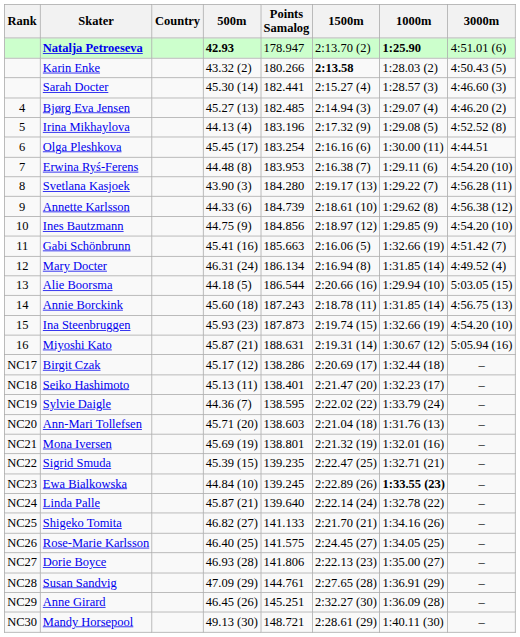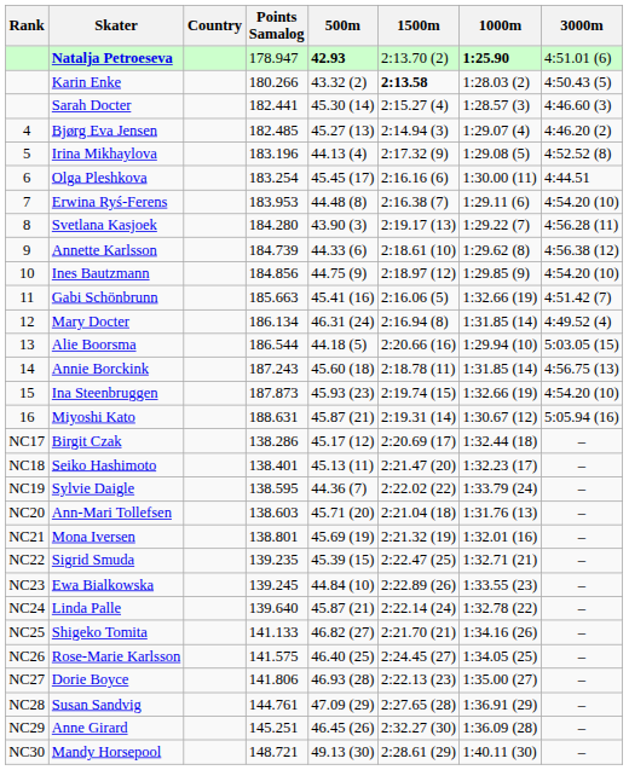 <table class="wikitable sortable" style="text-align:left">
 <tr>
 <th>Rank</th>
 <th>Skater</th>
 <th>Country</th>
+<th>Points <br> Samalog</th>
 <th>500m</th>
-<th>Points <br> Samalog</th>
 <th>1500m</th>
 <th>1000m</th>
 <th>3000m</th>
 </tr>
 <tr bgcolor=ccffcc>
 <td style="text-align:center"></td>
 <td><strong><a href='#'>Natalja Petroeseva</a></strong></td>
 <td></td>
+<td>178.947</td>
 <td><strong>42.93</strong> </td>
-<td>178.947</td>
 <td>2:13.70 (2)</td>
 <td><strong>1:25.90</strong> </td>
 <td>4:51.01 (6)</td>
 </tr>
 <tr>
 <td style="text-align:center"></td>
 <td><a href='#'>Karin Enke</a></td>
 <td></td>
+<td>180.266</td>
 <td>43.32 (2)</td>
-<td>180.266</td>
 <td><strong>2:13.58</strong> </td>
 <td>1:28.03 (2)</td>
 <td>4:50.43 (5)</td>
 </tr>
 <tr>
 <td style="text-align:center"></td>
 <td><a href='#'>Sarah Docter</a></td>
 <td></td>
+<td>182.441</td>
 <td>45.30 (14)</td>
-<td>182.441</td>
 <td>2:15.27 (4)</td>
 <td>1:28.57 (3)</td>
 <td>4:46.60 (3)</td>
 </tr>
 <tr>
 <td style="text-align:center">4</td>
 <td><a href='#'>Bjørg Eva Jensen</a></td>
 <td></td>
+<td>182.485</td>
 <td>45.27 (13)</td>
-<td>182.485</td>
 <td>2:14.94 (3)</td>
 <td>1:29.07 (4)</td>
 <td>4:46.20 (2)</td>
 </tr>
 <tr>
 <td style="text-align:center">5</td>
 <td><a href='#'>Irina Mikhaylova</a></td>
 <td></td>
+<td>183.196</td>
 <td>44.13 (4)</td>
-<td>183.196</td>
 <td>2:17.32 (9)</td>
 <td>1:29.08 (5)</td>
 <td>4:52.52 (8)</td>
 </tr>
 <tr>
 <td style="text-align:center">6</td>
 <td><a href='#'>Olga Pleshkova</a></td>
 <td></td>
+<td>183.254</td>
 <td>45.45 (17)</td>
-<td>183.254</td>
 <td>2:16.16 (6)</td>
 <td>1:30.00 (11)</td>
 <td>4:44.51 </td>
 </tr>
 <tr>
 <td style="text-align:center">7</td>
 <td><a href='#'>Erwina Ryś-Ferens</a></td>
 <td></td>
+<td>183.953</td>
 <td>44.48 (8)</td>
-<td>183.953</td>
 <td>2:16.38 (7)</td>
 <td>1:29.11 (6)</td>
 <td>4:54.20 (10)</td>
 </tr>
 <tr>
 <td style="text-align:center">8</td>
 <td><a href='#'>Svetlana Kasjoek</a></td>
 <td></td>
+<td>184.280</td>
 <td>43.90 (3)</td>
-<td>184.280</td>
 <td>2:19.17 (13)</td>
 <td>1:29.22 (7)</td>
 <td>4:56.28 (11)</td>
 </tr>
 <tr>
 <td style="text-align:center">9</td>
 <td><a href='#'>Annette Karlsson</a></td>
 <td></td>
+<td>184.739</td>
 <td>44.33 (6)</td>
-<td>184.739</td>
 <td>2:18.61 (10)</td>
 <td>1:29.62 (8)</td>
 <td>4:56.38 (12)</td>
 </tr>
 <tr>
 <td style="text-align:center">10</td>
 <td><a href='#'>Ines Bautzmann</a></td>
 <td></td>
+<td>184.856</td>
 <td>44.75 (9)</td>
-<td>184.856</td>
 <td>2:18.97 (12)</td>
 <td>1:29.85 (9)</td>
 <td>4:54.20 (10)</td>
 </tr>
 <tr>
 <td style="text-align:center">11</td>
 <td><a href='#'>Gabi Schönbrunn</a></td>
 <td></td>
+<td>185.663</td>
 <td>45.41 (16)</td>
-<td>185.663</td>
 <td>2:16.06 (5)</td>
 <td>1:32.66 (19)</td>
 <td>4:51.42 (7)</td>
 </tr>
 <tr>
 <td style="text-align:center">12</td>
 <td><a href='#'>Mary Docter</a></td>
 <td></td>
+<td>186.134</td>
 <td>46.31 (24)</td>
-<td>186.134</td>
 <td>2:16.94 (8)</td>
 <td>1:31.85 (14)</td>
 <td>4:49.52 (4)</td>
 </tr>
 <tr>
 <td style="text-align:center">13</td>
 <td><a href='#'>Alie Boorsma</a></td>
 <td></td>
+<td>186.544</td>
 <td>44.18 (5)</td>
-<td>186.544</td>
 <td>2:20.66 (16)</td>
 <td>1:29.94 (10)</td>
 <td>5:03.05 (15)</td>
 </tr>
 <tr>
 <td style="text-align:center">14</td>
 <td><a href='#'>Annie Borckink</a></td>
 <td></td>
+<td>187.243</td>
 <td>45.60 (18)</td>
-<td>187.243</td>
 <td>2:18.78 (11)</td>
 <td>1:31.85 (14)</td>
 <td>4:56.75 (13)</td>
 </tr>
 <tr>
 <td style="text-align:center">15</td>
 <td><a href='#'>Ina Steenbruggen</a></td>
 <td></td>
+<td>187.873</td>
 <td>45.93 (23)</td>
-<td>187.873</td>
 <td>2:19.74 (15)</td>
 <td>1:32.66 (19)</td>
 <td>4:54.20 (10)</td>
 </tr>
 <tr>
 <td style="text-align:center">16</td>
 <td><a href='#'>Miyoshi Kato</a></td>
 <td></td>
+<td>188.631</td>
 <td>45.87 (21)</td>
-<td>188.631</td>
 <td>2:19.31 (14)</td>
 <td>1:30.67 (12)</td>
 <td>5:05.94 (16)</td>
 </tr>
 <tr>
 <td style="text-align:center">NC17</td>
 <td><a href='#'>Birgit Czak</a></td>
 <td></td>
+<td>138.286</td>
 <td>45.17 (12)</td>
-<td>138.286</td>
 <td>2:20.69 (17)</td>
 <td>1:32.44 (18)</td>
 <td style="text-align:center">–</td>
 </tr>
 <tr>
 <td style="text-align:center">NC18</td>
 <td><a href='#'>Seiko Hashimoto</a></td>
 <td></td>
+<td>138.401</td>
 <td>45.13 (11)</td>
-<td>138.401</td>
 <td>2:21.47 (20)</td>
 <td>1:32.23 (17)</td>
 <td style="text-align:center">–</td>
 </tr>
 <tr>
 <td style="text-align:center">NC19</td>
 <td><a href='#'>Sylvie Daigle</a></td>
 <td></td>
+<td>138.595</td>
 <td>44.36 (7)</td>
-<td>138.595</td>
 <td>2:22.02 (22)</td>
 <td>1:33.79 (24)</td>
 <td style="text-align:center">–</td>
 </tr>
 <tr>
 <td style="text-align:center">NC20</td>
 <td><a href='#'>Ann-Mari Tollefsen</a></td>
 <td></td>
+<td>138.603</td>
 <td>45.71 (20)</td>
-<td>138.603</td>
 <td>2:21.04 (18)</td>
 <td>1:31.76 (13)</td>
 <td style="text-align:center">–</td>
 </tr>
 <tr>
 <td style="text-align:center">NC21</td>
 <td><a href='#'>Mona Iversen</a></td>
 <td></td>
+<td>138.801</td>
 <td>45.69 (19)</td>
-<td>138.801</td>
 <td>2:21.32 (19)</td>
 <td>1:32.01 (16)</td>
 <td style="text-align:center">–</td>
 </tr>
 <tr>
 <td style="text-align:center">NC22</td>
 <td><a href='#'>Sigrid Smuda</a></td>
 <td></td>
+<td>139.235</td>
 <td>45.39 (15)</td>
-<td>139.235</td>
 <td>2:22.47 (25)</td>
 <td>1:32.71 (21)</td>
 <td style="text-align:center">–</td>
 </tr>
 <tr>
 <td style="text-align:center">NC23</td>
 <td><a href='#'>Ewa Bialkowska</a></td>
 <td></td>
+<td>139.245</td>
 <td>44.84 (10)</td>
-<td>139.245</td>
 <td>2:22.89 (26)</td>
-<td><strong>1:33.55 (23)</strong></td>
+<td>1:33.55 (23)</td>
 <td style="text-align:center">–</td>
 </tr>
 <tr>
 <td style="text-align:center">NC24</td>
 <td><a href='#'>Linda Palle</a></td>
 <td></td>
+<td>139.640</td>
 <td>45.87 (21)</td>
-<td>139.640</td>
 <td>2:22.14 (24)</td>
 <td>1:32.78 (22)</td>
 <td style="text-align:center">–</td>
 </tr>
 <tr>
 <td style="text-align:center">NC25</td>
 <td><a href='#'>Shigeko Tomita</a></td>
 <td></td>
+<td>141.133</td>
 <td>46.82 (27)</td>
-<td>141.133</td>
 <td>2:21.70 (21)</td>
 <td>1:34.16 (26)</td>
 <td style="text-align:center">–</td>
 </tr>
 <tr>
 <td style="text-align:center">NC26</td>
 <td><a href='#'>Rose-Marie Karlsson</a></td>
 <td></td>
+<td>141.575</td>
 <td>46.40 (25)</td>
-<td>141.575</td>
 <td>2:24.45 (27)</td>
 <td>1:34.05 (25)</td>
 <td style="text-align:center">–</td>
 </tr>
 <tr>
 <td style="text-align:center">NC27</td>
 <td><a href='#'>Dorie Boyce</a></td>
 <td></td>
+<td>141.806</td>
 <td>46.93 (28)</td>
-<td>141.806</td>
 <td>2:22.13 (23)</td>
 <td>1:35.00 (27)</td>
 <td style="text-align:center">–</td>
 </tr>
 <tr>
 <td style="text-align:center">NC28</td>
 <td><a href='#'>Susan Sandvig</a></td>
 <td></td>
+<td>144.761</td>
 <td>47.09 (29)</td>
-<td>144.761</td>
 <td>2:27.65 (28)</td>
 <td>1:36.91 (29)</td>
 <td style="text-align:center">–</td>
 </tr>
 <tr>
 <td style="text-align:center">NC29</td>
 <td><a href='#'>Anne Girard</a></td>
 <td></td>
+<td>145.251</td>
 <td>46.45 (26)</td>
-<td>145.251</td>
 <td>2:32.27 (30)</td>
 <td>1:36.09 (28)</td>
 <td style="text-align:center">–</td>
 </tr>
 <tr>
 <td style="text-align:center">NC30</td>
 <td><a href='#'>Mandy Horsepool</a></td>
 <td></td>
+<td>148.721</td>
 <td>49.13 (30)</td>
-<td>148.721</td>
 <td>2:28.61 (29)</td>
 <td>1:40.11 (30)</td>
 <td style="text-align:center">–</td>
 </tr>
 </table>
